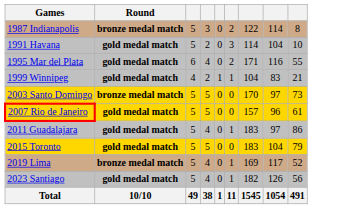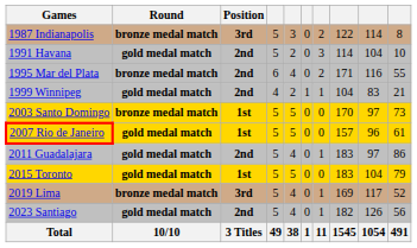 <table class="wikitable" style="text-align:center; font-size:90%;">
 <tr>
 <th>Games</th>
 <th>Round</th>
+<th>Position</th>
 <th></th>
 <th></th>
 <th></th>
 <th></th>
 <th></th>
 <th></th>
 <th></th>
 </tr>
 <tr style="background:#cfaa88;">
 <td align=left> <a href='#'>1987 Indianapolis</a></td>
 <td><strong>bronze medal match</strong></td>
+<td><strong>3rd</strong></td>
 <td>5</td>
 <td>3</td>
 <td>0</td>
 <td>2</td>
 <td>122</td>
 <td>114</td>
 <td>8</td>
 </tr>
 <tr style="background:silver;">
 <td align=left> <a href='#'>1991 Havana</a></td>
 <td><strong>gold medal match</strong></td>
+<td><strong>2nd</strong></td>
 <td>5</td>
 <td>2</td>
 <td>0</td>
 <td>3</td>
 <td>114</td>
 <td>104</td>
 <td>10</td>
 </tr>
 <tr style="background:silver;">
 <td align=left> <a href='#'>1995 Mar del Plata</a></td>
-<td><strong>gold medal match</strong></td>
+<td><strong>bronze medal match</strong></td>
+<td><strong>2nd</strong></td>
 <td>6</td>
 <td>4</td>
 <td>0</td>
 <td>2</td>
 <td>171</td>
 <td>116</td>
 <td>55</td>
 </tr>
 <tr style="background:silver;">
 <td align=left> <a href='#'>1999 Winnipeg</a></td>
 <td><strong>gold medal match</strong></td>
+<td><strong>2nd</strong></td>
 <td>4</td>
 <td>2</td>
 <td>1</td>
 <td>1</td>
 <td>104</td>
 <td>83</td>
 <td>21</td>
 </tr>
 <tr style="background:gold;">
 <td align=left> <a href='#'>2003 Santo Domingo</a></td>
 <td><strong>bronze medal match</strong></td>
+<td><strong>1st</strong></td>
 <td>5</td>
 <td>5</td>
 <td>0</td>
 <td>0</td>
 <td>170</td>
 <td>97</td>
 <td>73</td>
 </tr>
 <tr style="background:gold;">
 <td style="border: 3px solid red" align=left> <a href='#'>2007 Rio de Janeiro</a></td>
 <td><strong>gold medal match</strong></td>
+<td><strong>1st</strong></td>
 <td>5</td>
 <td>5</td>
 <td>0</td>
 <td>0</td>
 <td>157</td>
 <td>96</td>
 <td>61</td>
 </tr>
 <tr style="background:silver;">
 <td align=left> <a href='#'>2011 Guadalajara</a></td>
 <td><strong>gold medal match</strong></td>
+<td><strong>2nd</strong></td>
 <td>5</td>
 <td>4</td>
 <td>0</td>
 <td>1</td>
 <td>183</td>
 <td>97</td>
 <td>86</td>
 </tr>
 <tr style="background:gold;">
 <td align=left> <a href='#'>2015 Toronto</a></td>
 <td><strong>gold medal match</strong></td>
+<td><strong>1st</strong></td>
 <td>5</td>
 <td>5</td>
 <td>0</td>
 <td>0</td>
 <td>183</td>
 <td>104</td>
 <td>79</td>
 </tr>
 <tr style="background:#cfaa88;">
 <td align=left> <a href='#'>2019 Lima</a></td>
 <td><strong>bronze medal match</strong></td>
+<td><strong>3rd</strong></td>
 <td>5</td>
 <td>4</td>
 <td>0</td>
 <td>1</td>
 <td>169</td>
 <td>117</td>
 <td>52</td>
 </tr>
 <tr style="background:silver;">
 <td align=left> <a href='#'>2023 Santiago</a></td>
 <td><strong>gold medal match</strong></td>
+<td><strong>2nd</strong></td>
 <td>5</td>
 <td>4</td>
 <td>0</td>
 <td>1</td>
 <td>182</td>
 <td>126</td>
 <td>56</td>
 </tr>
 <tr>
 <th>Total</th>
 <th>10/10</th>
+<th>3 Titles</th>
 <th>49</th>
 <th>38</th>
 <th>1</th>
 <th>11</th>
 <th>1545</th>
 <th>1054</th>
 <th>491</th>
 </tr>
 </table>
